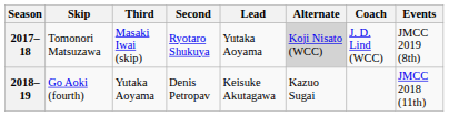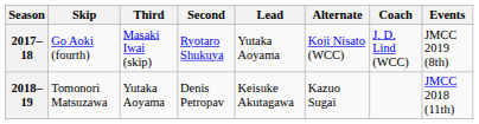 <table class="wikitable">
 <tr>
 <th scope="col">Season</th>
 <th scope="col">Skip</th>
 <th scope="col">Third</th>
 <th scope="col">Second</th>
 <th scope="col">Lead</th>
 <th scope="col">Alternate</th>
 <th scope="col">Coach</th>
 <th scope="col">Events</th>
 </tr>
 <tr>
 <th scope="row">2017–18</th>
-<td>Tomonori Matsuzawa</td>
+<td><a href='#'>Go Aoki</a> (fourth)</td>
 <td><a href='#'>Masaki Iwai</a> (skip)</td>
 <td><a href='#'>Ryotaro Shukuya</a></td>
 <td>Yutaka Aoyama</td>
-<td style="background: lightgrey;"><a href='#'>Koji Nisato</a> (WCC)</td>
+<td><a href='#'>Koji Nisato</a> (WCC)</td>
 <td><a href='#'>J. D. Lind</a> (WCC)</td>
 <td>JMCC 2019 (8th)</td>
 </tr>
 <tr>
 <th scope="row">2018–19</th>
-<td><a href='#'>Go Aoki</a> (fourth)</td>
+<td>Tomonori Matsuzawa</td>
 <td>Yutaka Aoyama</td>
 <td>Denis Petropav</td>
 <td>Keisuke Akutagawa</td>
 <td>Kazuo Sugai</td>
 <td></td>
 <td><a href='#'>JMCC</a> 2018 <br> (11th)</td>
 </tr>
 </table>
